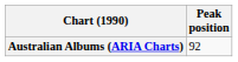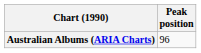 <table class="wikitable sortable plainrowheaders">
 <tr>
 <th scope="col">Chart (1990)</th>
 <th scope="col">Peak<br>position</th>
 </tr>
 <tr>
 <th scope="row">Australian Albums (<a href='#'>ARIA Charts</a>)</th>
-<td>92</td>
+<td>96</td>
 </tr>
 </table>
